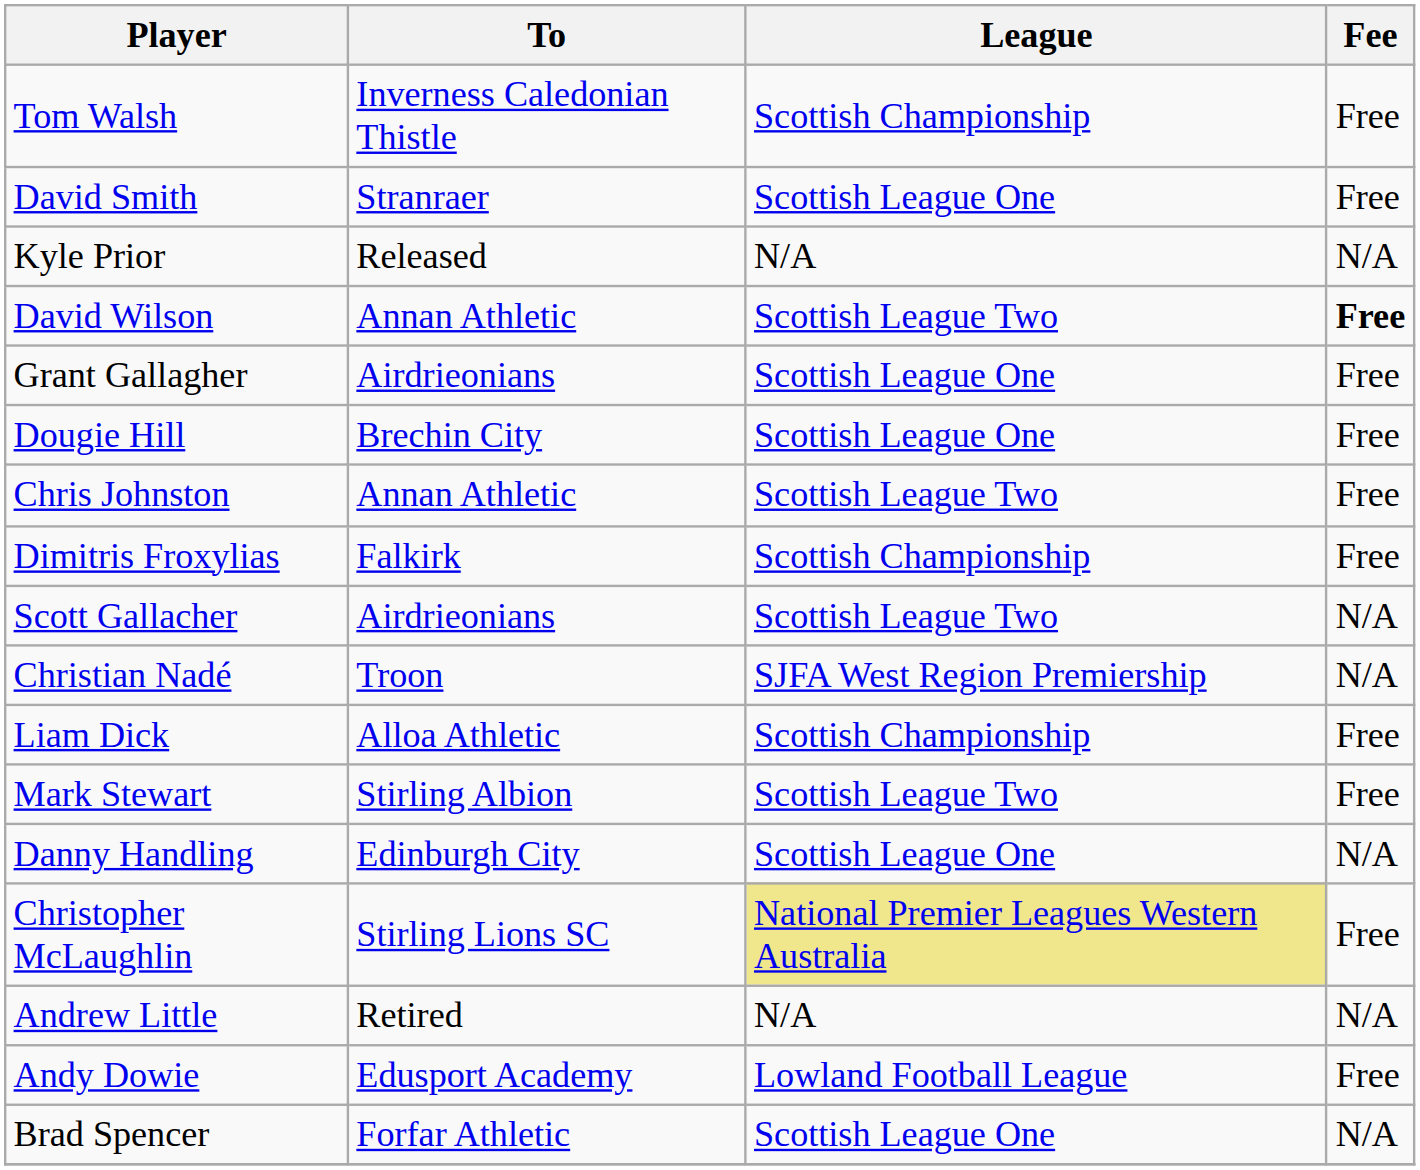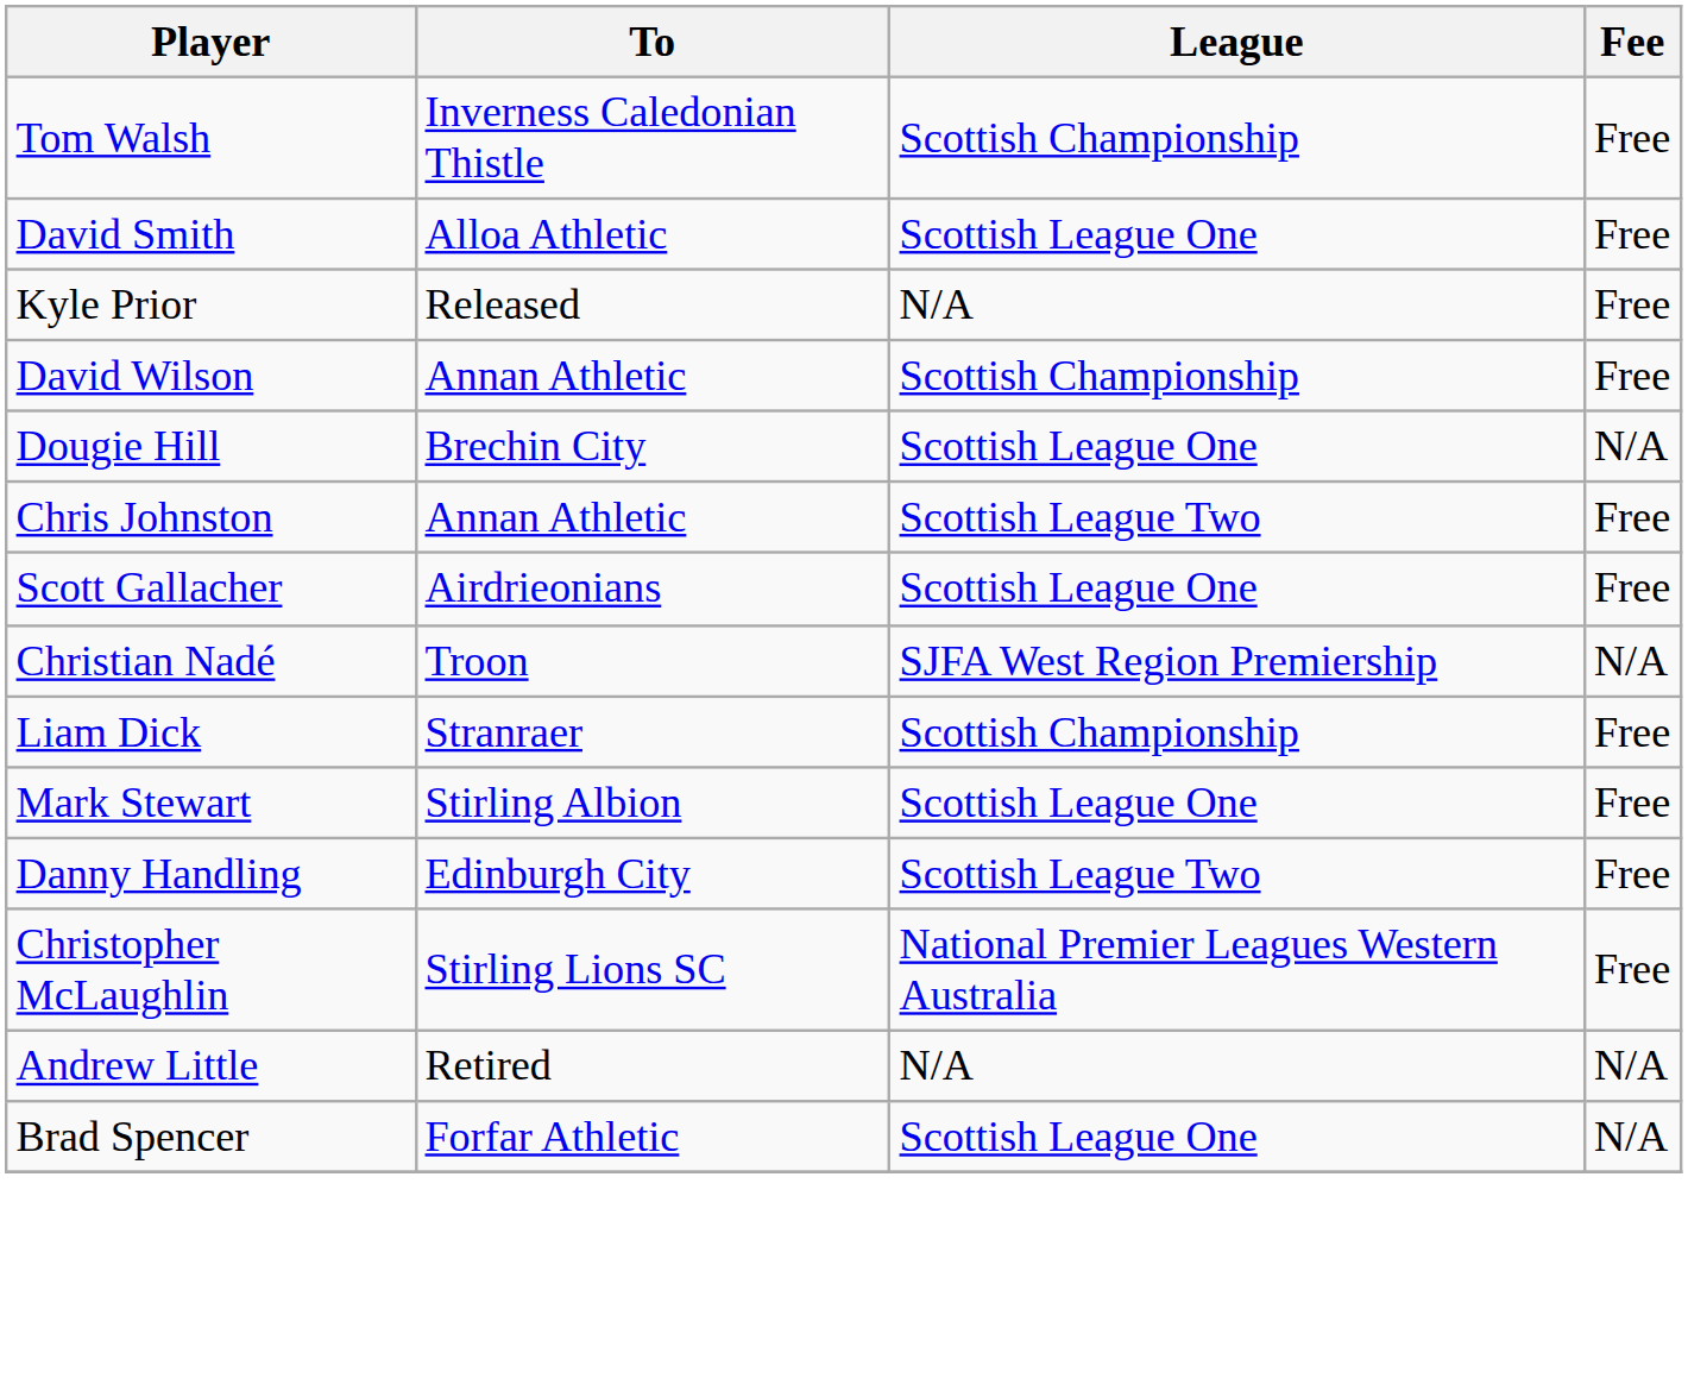 <table class="wikitable" style="font-size:95%;width:95%; text-align:left">
 <tr>
 <th>Player</th>
 <th>To</th>
 <th>League</th>
 <th>Fee</th>
 </tr>
 <tr>
 <td> <a href='#'>Tom Walsh</a></td>
 <td><a href='#'>Inverness Caledonian Thistle</a></td>
 <td><a href='#'>Scottish Championship</a></td>
 <td>Free</td>
 </tr>
 <tr>
 <td> <a href='#'>David Smith</a></td>
-<td><a href='#'>Stranraer</a></td>
+<td><a href='#'>Alloa Athletic</a></td>
 <td><a href='#'>Scottish League One</a></td>
 <td>Free</td>
 </tr>
 <tr>
 <td> Kyle Prior</td>
 <td>Released</td>
 <td>N/A</td>
-<td>N/A</td>
+<td>Free</td>
 </tr>
 <tr>
 <td> <a href='#'>David Wilson</a></td>
 <td><a href='#'>Annan Athletic</a></td>
-<td><a href='#'>Scottish League Two</a></td>
-<td><strong>Free</strong></td>
-</tr>
-<tr>
-<td> Grant Gallagher</td>
-<td><a href='#'>Airdrieonians</a></td>
-<td><a href='#'>Scottish League One</a></td>
+<td><a href='#'>Scottish Championship</a></td>
 <td>Free</td>
 </tr>
 <tr>
 <td> <a href='#'>Dougie Hill</a></td>
 <td><a href='#'>Brechin City</a></td>
 <td><a href='#'>Scottish League One</a></td>
-<td>Free</td>
+<td>N/A</td>
 </tr>
 <tr>
 <td> <a href='#'>Chris Johnston</a></td>
 <td><a href='#'>Annan Athletic</a></td>
 <td><a href='#'>Scottish League Two</a></td>
 <td>Free</td>
 </tr>
 <tr>
-<td> <a href='#'>Dimitris Froxylias</a></td>
-<td><a href='#'>Falkirk</a></td>
-<td><a href='#'>Scottish Championship</a></td>
-<td>Free</td>
-</tr>
-<tr>
 <td> <a href='#'>Scott Gallacher</a></td>
 <td><a href='#'>Airdrieonians</a></td>
-<td><a href='#'>Scottish League Two</a></td>
-<td>N/A</td>
+<td><a href='#'>Scottish League One</a></td>
+<td>Free</td>
 </tr>
 <tr>
 <td> <a href='#'>Christian Nadé</a></td>
 <td><a href='#'>Troon</a></td>
 <td><a href='#'>SJFA West Region Premiership</a></td>
 <td>N/A</td>
 </tr>
 <tr>
 <td> <a href='#'>Liam Dick</a></td>
-<td><a href='#'>Alloa Athletic</a></td>
+<td><a href='#'>Stranraer</a></td>
 <td><a href='#'>Scottish Championship</a></td>
 <td>Free</td>
 </tr>
 <tr>
 <td> <a href='#'>Mark Stewart</a></td>
 <td><a href='#'>Stirling Albion</a></td>
-<td><a href='#'>Scottish League Two</a></td>
+<td><a href='#'>Scottish League One</a></td>
 <td>Free</td>
 </tr>
 <tr>
 <td> <a href='#'>Danny Handling</a></td>
 <td><a href='#'>Edinburgh City</a></td>
-<td><a href='#'>Scottish League One</a></td>
-<td>N/A</td>
+<td><a href='#'>Scottish League Two</a></td>
+<td>Free</td>
 </tr>
 <tr>
 <td> <a href='#'>Christopher McLaughlin</a></td>
 <td><a href='#'>Stirling Lions SC</a></td>
-<td style="background: khaki;"><a href='#'>National Premier Leagues Western Australia</a></td>
+<td><a href='#'>National Premier Leagues Western Australia</a></td>
 <td>Free</td>
 </tr>
 <tr>
 <td> <a href='#'>Andrew Little</a></td>
 <td>Retired</td>
 <td>N/A</td>
 <td>N/A</td>
-</tr>
-<tr>
-<td> <a href='#'>Andy Dowie</a></td>
-<td><a href='#'>Edusport Academy</a></td>
-<td><a href='#'>Lowland Football League</a></td>
-<td>Free</td>
 </tr>
 <tr>
 <td> Brad Spencer</td>
 <td><a href='#'>Forfar Athletic</a></td>
 <td><a href='#'>Scottish League One</a></td>
 <td>N/A</td>
 </tr>
 <tr>
 </tr>
 </table>
